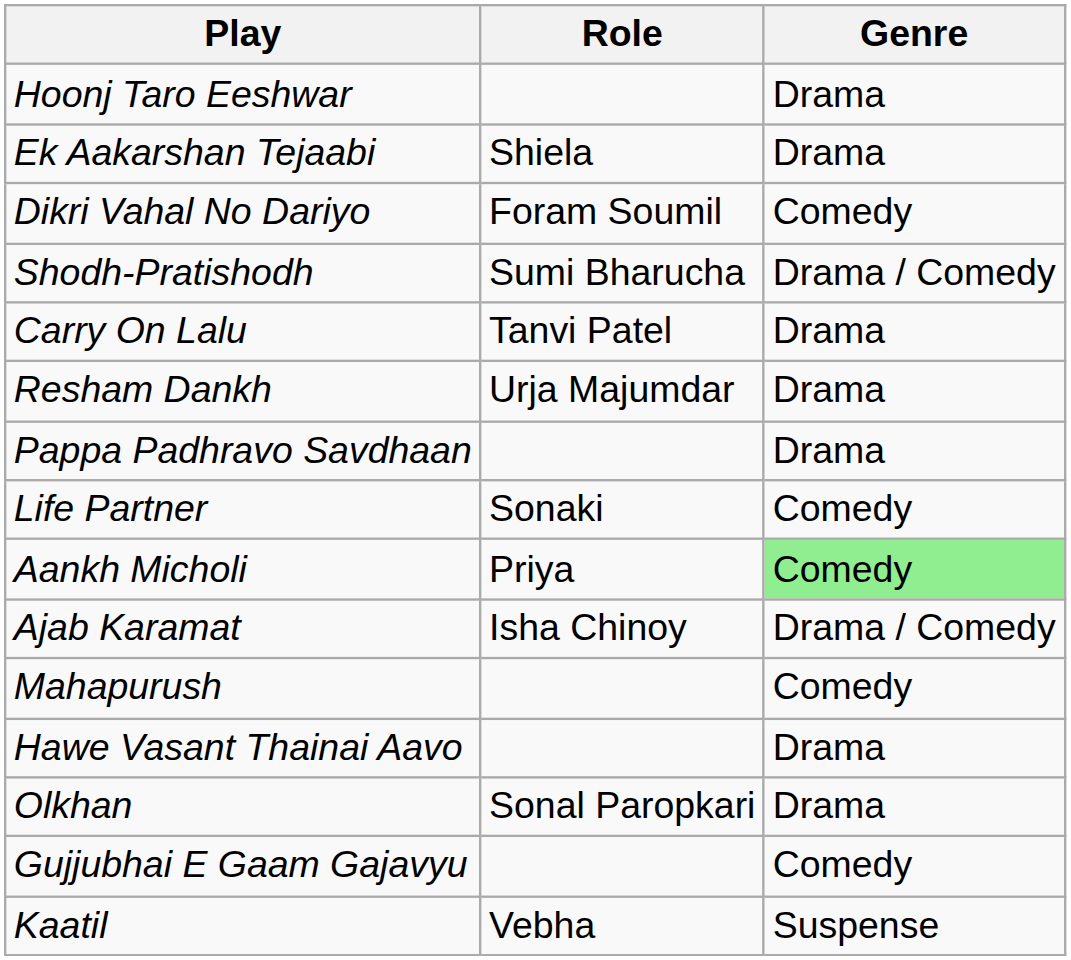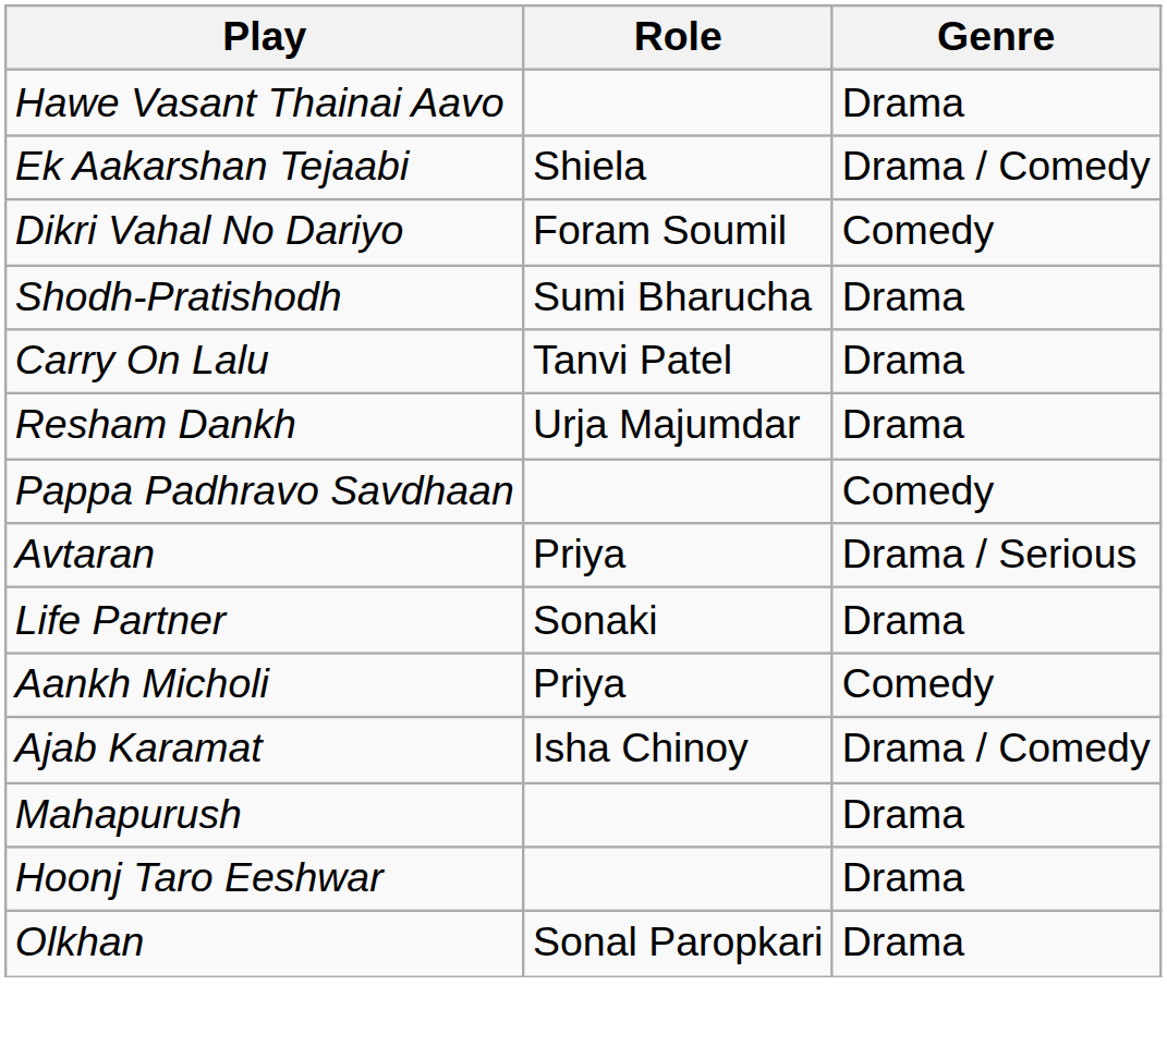 <table class="wikitable" style="font-size:100%">
 <tr style="text-align:center;">
 <th>Play</th>
 <th>Role</th>
 <th>Genre</th>
 </tr>
 <tr>
-<td><em>Hoonj Taro Eeshwar</em></td>
+<td><em>Hawe Vasant Thainai Aavo</em></td>
 <td></td>
 <td>Drama</td>
 </tr>
 <tr>
 <td><em>Ek Aakarshan Tejaabi</em></td>
 <td>Shiela</td>
-<td>Drama</td>
+<td>Drama / Comedy</td>
 </tr>
 <tr>
 <td><em>Dikri Vahal No Dariyo</em></td>
 <td>Foram Soumil</td>
 <td>Comedy</td>
 </tr>
 <tr>
 <td><em>Shodh-Pratishodh</em></td>
 <td>Sumi Bharucha</td>
-<td>Drama / Comedy</td>
+<td>Drama</td>
 </tr>
 <tr>
 <td><em>Carry On Lalu</em></td>
 <td>Tanvi Patel</td>
 <td>Drama</td>
 </tr>
 <tr>
 <td><em>Resham Dankh</em></td>
 <td>Urja Majumdar</td>
 <td>Drama</td>
 </tr>
 <tr>
 <td><em>Pappa Padhravo Savdhaan</em></td>
 <td></td>
-<td>Drama</td>
+<td>Comedy</td>
+</tr>
+<tr>
+<td><em>Avtaran</em></td>
+<td>Priya</td>
+<td>Drama / Serious</td>
 </tr>
 <tr>
 <td><em>Life Partner</em></td>
 <td>Sonaki</td>
-<td>Comedy</td>
+<td>Drama</td>
 </tr>
 <tr>
 <td><em>Aankh Micholi</em></td>
 <td>Priya</td>
-<td style="background: lightgreen;">Comedy</td>
+<td>Comedy</td>
 </tr>
 <tr>
 <td><em>Ajab Karamat</em></td>
 <td>Isha Chinoy</td>
 <td>Drama / Comedy</td>
 </tr>
 <tr>
 <td><em>Mahapurush</em></td>
 <td></td>
-<td>Comedy</td>
+<td>Drama</td>
 </tr>
 <tr>
-<td><em>Hawe Vasant Thainai Aavo</em></td>
+<td><em>Hoonj Taro Eeshwar</em></td>
 <td></td>
 <td>Drama</td>
 </tr>
 <tr>
 <td><em>Olkhan</em></td>
 <td>Sonal Paropkari</td>
 <td>Drama</td>
 </tr>
-<tr>
-<td><em>Gujjubhai E Gaam Gajavyu</em></td>
-<td></td>
-<td>Comedy</td>
-</tr>
-<tr>
-<td><em>Kaatil</em></td>
-<td>Vebha</td>
-<td>Suspense</td>
-</tr>
 </table>
